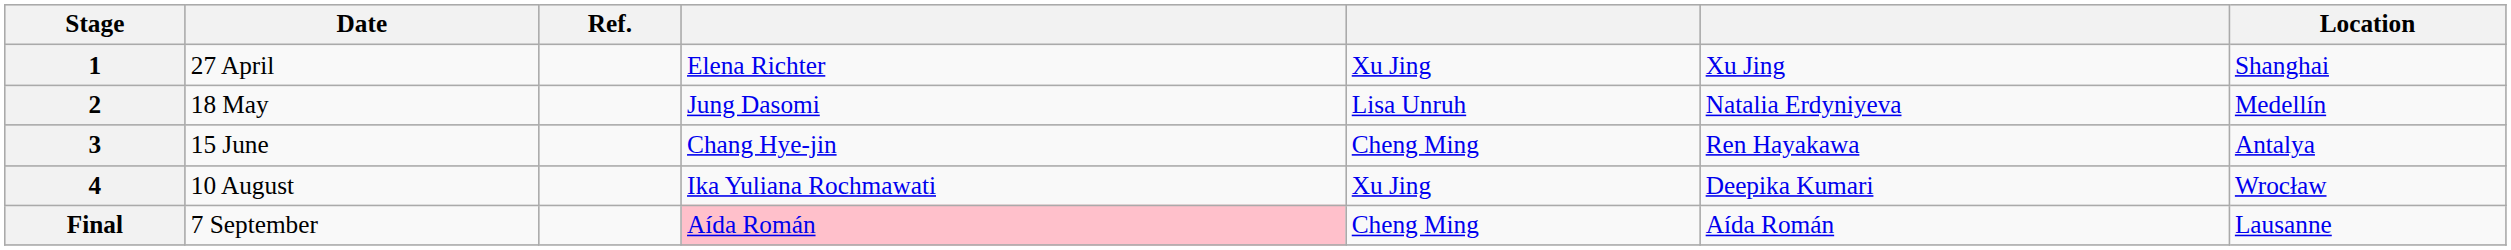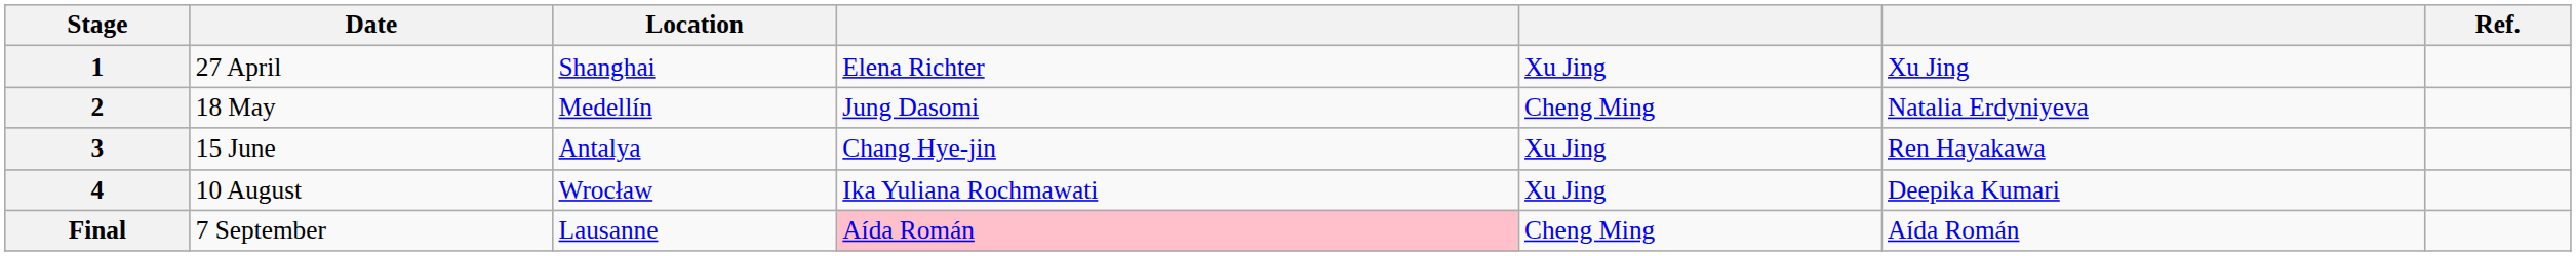 <table class="wikitable" style="width:100%">
 <tr>
 <th>Stage</th>
 <th>Date</th>
-<th>Ref.</th>
+<th>Location</th>
 <th></th>
 <th></th>
 <th></th>
-<th>Location</th>
+<th>Ref.</th>
 </tr>
 <tr>
 <th>1</th>
 <td>27 April</td>
-<td></td>
+<td> <a href='#'>Shanghai</a></td>
 <td> <a href='#'>Elena Richter</a></td>
 <td> <a href='#'>Xu Jing</a></td>
 <td> <a href='#'>Xu Jing</a></td>
-<td> <a href='#'>Shanghai</a></td>
+<td></td>
 </tr>
 <tr>
 <th>2</th>
 <td>18 May</td>
+<td> <a href='#'>Medellín</a></td>
+<td> <a href='#'>Jung Dasomi</a></td>
+<td> <a href='#'>Cheng Ming</a></td>
+<td> <a href='#'>Natalia Erdyniyeva</a></td>
 <td></td>
-<td> <a href='#'>Jung Dasomi</a></td>
-<td> <a href='#'>Lisa Unruh</a></td>
-<td> <a href='#'>Natalia Erdyniyeva</a></td>
-<td> <a href='#'>Medellín</a></td>
 </tr>
 <tr>
 <th>3</th>
 <td>15 June</td>
+<td> <a href='#'>Antalya</a></td>
+<td> <a href='#'>Chang Hye-jin</a></td>
+<td> <a href='#'>Xu Jing</a></td>
+<td> <a href='#'>Ren Hayakawa</a></td>
 <td></td>
-<td> <a href='#'>Chang Hye-jin</a></td>
-<td> <a href='#'>Cheng Ming</a></td>
-<td> <a href='#'>Ren Hayakawa</a></td>
-<td> <a href='#'>Antalya</a></td>
 </tr>
 <tr>
 <th>4</th>
 <td>10 August</td>
-<td></td>
+<td> <a href='#'>Wrocław</a></td>
 <td> <a href='#'>Ika Yuliana Rochmawati</a></td>
 <td> <a href='#'>Xu Jing</a></td>
 <td> <a href='#'>Deepika Kumari</a></td>
-<td> <a href='#'>Wrocław</a></td>
+<td></td>
 </tr>
 <tr>
 <th>Final</th>
 <td>7 September</td>
-<td></td>
+<td> <a href='#'>Lausanne</a></td>
 <td style="background: pink;"> <a href='#'>Aída Román</a></td>
 <td> <a href='#'>Cheng Ming</a></td>
 <td> <a href='#'>Aída Román</a></td>
-<td> <a href='#'>Lausanne</a></td>
+<td></td>
 </tr>
 </table>
